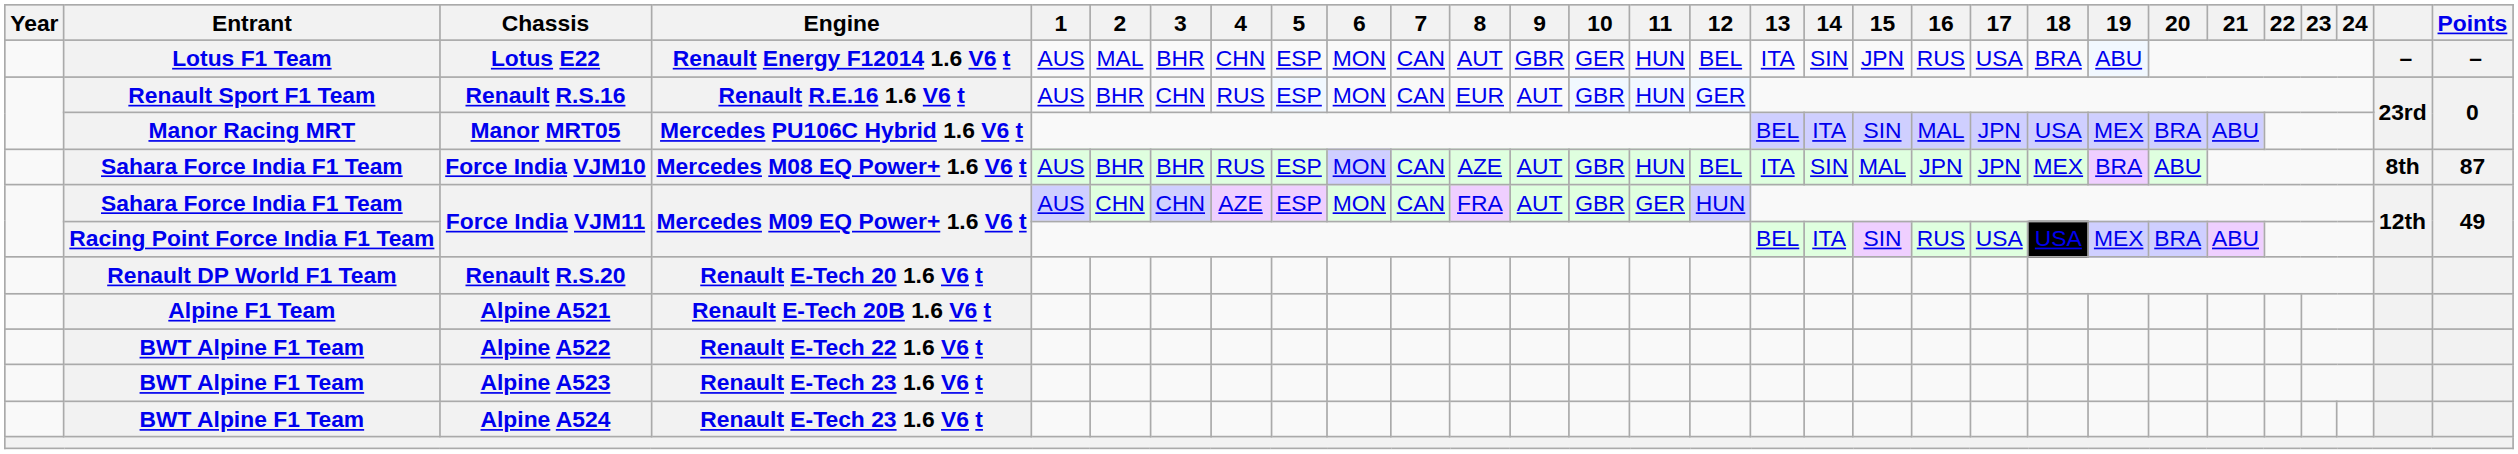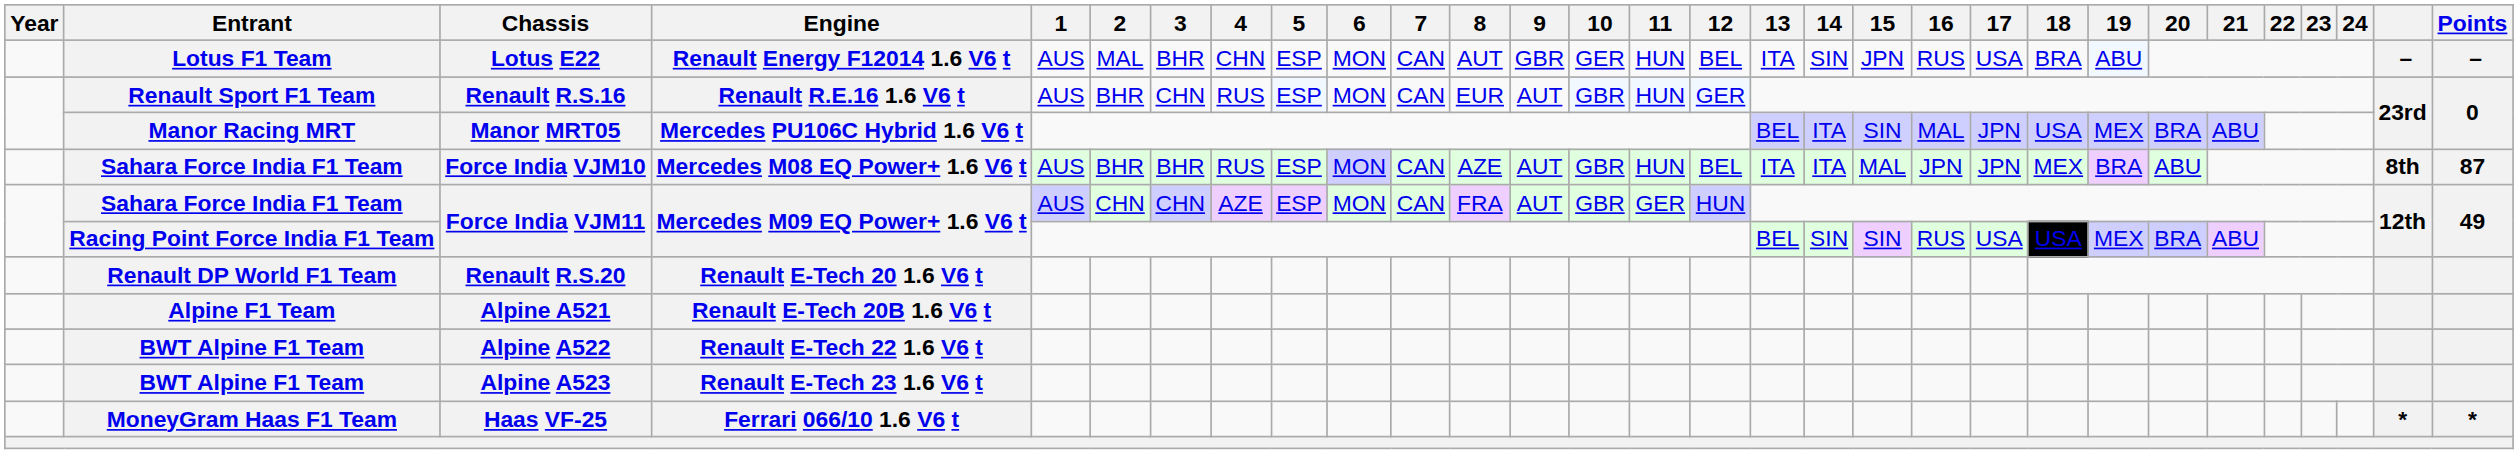 <table class="wikitable" style="font-size: 85%; text-align: center">
 <tr>
 <th>Year</th>
 <th>Entrant</th>
 <th>Chassis</th>
 <th>Engine</th>
 <th>1</th>
 <th>2</th>
 <th>3</th>
 <th>4</th>
 <th>5</th>
 <th>6</th>
 <th>7</th>
 <th>8</th>
 <th>9</th>
 <th>10</th>
 <th>11</th>
 <th>12</th>
 <th>13</th>
 <th>14</th>
 <th>15</th>
 <th>16</th>
 <th>17</th>
 <th>18</th>
 <th>19</th>
 <th>20</th>
 <th>21</th>
 <th>22</th>
 <th>23</th>
 <th>24</th>
 <th></th>
 <th><a href='#'>Points</a></th>
 </tr>
 <tr>
 <td></td>
 <th nowrap><a href='#'>Lotus F1 Team</a></th>
 <th nowrap><a href='#'>Lotus</a> <a href='#'>E22</a></th>
 <th nowrap><a href='#'>Renault</a> <a href='#'>Energy F12014</a> 1.6 <a href='#'>V6</a> <a href='#'>t</a></th>
 <td><a href='#'>AUS</a></td>
 <td><a href='#'>MAL</a></td>
 <td><a href='#'>BHR</a></td>
 <td><a href='#'>CHN</a></td>
 <td><a href='#'>ESP</a></td>
 <td><a href='#'>MON</a></td>
 <td><a href='#'>CAN</a></td>
 <td><a href='#'>AUT</a></td>
 <td><a href='#'>GBR</a></td>
 <td><a href='#'>GER</a></td>
 <td><a href='#'>HUN</a></td>
 <td><a href='#'>BEL</a></td>
 <td><a href='#'>ITA</a></td>
 <td><a href='#'>SIN</a></td>
 <td><a href='#'>JPN</a></td>
 <td><a href='#'>RUS</a></td>
 <td><a href='#'>USA</a></td>
 <td><a href='#'>BRA</a></td>
 <td style="background:#F1F8FF;"><a href='#'>ABU</a><br></td>
 <td colspan=5></td>
 <th> –</th>
 <th> –</th>
 </tr>
 <tr>
 <td id=2016R rowspan="2"></td>
 <th nowrap><a href='#'>Renault Sport F1 Team</a></th>
 <th nowrap><a href='#'>Renault</a> <a href='#'>R.S.16</a></th>
 <th nowrap><a href='#'>Renault</a> <a href='#'>R.E.16</a> 1.6 <a href='#'>V6</a> <a href='#'>t</a></th>
 <td><a href='#'>AUS</a></td>
 <td><a href='#'>BHR</a></td>
 <td><a href='#'>CHN</a></td>
 <td><a href='#'>RUS</a></td>
 <td style="background:#F1F8FF;"><a href='#'>ESP</a><br></td>
 <td><a href='#'>MON</a></td>
 <td><a href='#'>CAN</a></td>
 <td><a href='#'>EUR</a></td>
 <td><a href='#'>AUT</a></td>
 <td style="background:#F1F8FF;"><a href='#'>GBR</a><br></td>
 <td style="background:#F1F8FF;"><a href='#'>HUN</a><br></td>
 <td style="background:#F1F8FF;"><a href='#'>GER</a><br></td>
 <td colspan=12></td>
 <th rowspan="2">23rd</th>
 <th rowspan="2">0</th>
 </tr>
 <tr>
 <th nowrap><a href='#'>Manor Racing MRT</a></th>
 <th nowrap><a href='#'>Manor</a> <a href='#'>MRT05</a></th>
 <th nowrap><a href='#'>Mercedes</a> <a href='#'>PU106C Hybrid</a> 1.6 <a href='#'>V6</a> <a href='#'>t</a></th>
 <td colspan=12></td>
 <td style="background:#CFCFFF;"><a href='#'>BEL</a><br></td>
 <td style="background:#CFCFFF;"><a href='#'>ITA</a><br></td>
 <td style="background:#CFCFFF;"><a href='#'>SIN</a><br></td>
 <td style="background:#CFCFFF;"><a href='#'>MAL</a><br></td>
 <td style="background:#CFCFFF;"><a href='#'>JPN</a><br></td>
 <td style="background:#CFCFFF;"><a href='#'>USA</a><br></td>
 <td style="background:#CFCFFF;"><a href='#'>MEX</a><br></td>
 <td style="background:#CFCFFF;"><a href='#'>BRA</a><br></td>
 <td style="background:#CFCFFF;"><a href='#'>ABU</a><br></td>
 <td colspan=3></td>
 </tr>
 <tr>
 <td id=2017R></td>
 <th nowrap><a href='#'>Sahara Force India F1 Team</a></th>
 <th nowrap><a href='#'>Force India</a> <a href='#'>VJM10</a></th>
 <th nowrap><a href='#'>Mercedes</a> <a href='#'>M08 EQ Power+</a> 1.6 <a href='#'>V6</a> <a href='#'>t</a></th>
 <td style="background:#DFFFDF;"><a href='#'>AUS</a><br></td>
 <td style="background:#DFFFDF;"><a href='#'>BHR</a><br></td>
 <td style="background:#DFFFDF;"><a href='#'>BHR</a><br></td>
 <td style="background:#DFFFDF;"><a href='#'>RUS</a><br></td>
 <td style="background:#DFFFDF;"><a href='#'>ESP</a><br></td>
 <td style="background:#CFCFFF;"><a href='#'>MON</a><br></td>
 <td style="background:#DFFFDF;"><a href='#'>CAN</a><br></td>
 <td style="background:#DFFFDF;"><a href='#'>AZE</a><br></td>
 <td style="background:#DFFFDF;"><a href='#'>AUT</a><br></td>
 <td style="background:#DFFFDF;"><a href='#'>GBR</a><br></td>
 <td style="background:#DFFFDF;"><a href='#'>HUN</a><br></td>
 <td style="background:#DFFFDF;"><a href='#'>BEL</a><br></td>
 <td style="background:#DFFFDF;"><a href='#'>ITA</a><br></td>
-<td style="background:#DFFFDF;"><a href='#'>SIN</a><br></td>
+<td style="background:#DFFFDF;"><a href='#'>ITA</a><br></td>
 <td style="background:#DFFFDF;"><a href='#'>MAL</a><br></td>
 <td style="background:#DFFFDF;"><a href='#'>JPN</a><br></td>
 <td style="background:#DFFFDF;"><a href='#'>JPN</a><br></td>
 <td style="background:#DFFFDF;"><a href='#'>MEX</a><br></td>
 <td style="background:#EFCFFF;"><a href='#'>BRA</a><br></td>
 <td style="background:#DFFFDF;"><a href='#'>ABU</a><br></td>
 <td colspan=4></td>
 <th>8th</th>
 <th>87</th>
 </tr>
 <tr>
 <td id=2018R rowspan="2"></td>
 <th nowrap><a href='#'>Sahara Force India F1 Team</a></th>
 <th rowspan="2" nowrap><a href='#'>Force India</a> <a href='#'>VJM11</a></th>
 <th rowspan="2" nowrap><a href='#'>Mercedes</a> <a href='#'>M09 EQ Power+</a> 1.6 <a href='#'>V6</a> <a href='#'>t</a></th>
 <td style="background:#CFCFFF;"><a href='#'>AUS</a><br></td>
 <td style="background:#DFFFDF;"><a href='#'>CHN</a><br></td>
 <td style="background:#CFCFFF;"><a href='#'>CHN</a><br></td>
 <td style="background:#EFCFFF;"><a href='#'>AZE</a><br></td>
 <td style="background:#EFCFFF;"><a href='#'>ESP</a><br></td>
 <td style="background:#DFFFDF;"><a href='#'>MON</a><br></td>
 <td style="background:#DFFFDF;"><a href='#'>CAN</a><br></td>
 <td style="background:#EFCFFF;"><a href='#'>FRA</a><br></td>
 <td style="background:#DFFFDF;"><a href='#'>AUT</a><br></td>
 <td style="background:#DFFFDF;"><a href='#'>GBR</a><br></td>
 <td style="background:#DFFFDF;"><a href='#'>GER</a><br></td>
 <td style="background:#CFCFFF;"><a href='#'>HUN</a><br></td>
 <td colspan=12></td>
 <th rowspan="2">12th</th>
 <th rowspan="2">49</th>
 </tr>
 <tr>
 <th nowrap><a href='#'>Racing Point Force India F1 Team</a></th>
 <td colspan=12></td>
 <td style="background:#DFFFDF;"><a href='#'>BEL</a><br></td>
-<td style="background:#DFFFDF;"><a href='#'>ITA</a><br></td>
+<td style="background:#DFFFDF;"><a href='#'>SIN</a><br></td>
 <td style="background:#EFCFFF;"><a href='#'>SIN</a><br></td>
 <td style="background:#DFFFDF;"><a href='#'>RUS</a><br></td>
 <td style="background:#DFFFDF;"><a href='#'>USA</a><br></td>
 <td style="background:#000000; color:white"><a href='#'><span>USA</span></a><br></td>
 <td style="background:#CFCFFF;"><a href='#'>MEX</a><br></td>
 <td style="background:#CFCFFF;"><a href='#'>BRA</a><br></td>
 <td style="background:#EFCFFF;"><a href='#'>ABU</a><br></td>
 <td colspan=3></td>
 </tr>
 <tr>
 <td id=2020R></td>
 <th nowrap><a href='#'>Renault DP World F1 Team</a></th>
 <th nowrap><a href='#'>Renault</a> <a href='#'>R.S.20</a></th>
 <th nowrap><a href='#'>Renault</a> <a href='#'>E-Tech 20</a> 1.6 <a href='#'>V6</a> <a href='#'>t</a></th>
 <td></td>
 <td></td>
 <td></td>
 <td></td>
 <td></td>
 <td></td>
 <td></td>
 <td></td>
 <td></td>
 <td></td>
 <td></td>
 <td></td>
 <td></td>
 <td></td>
 <td></td>
 <td></td>
 <td></td>
 <td colspan=7></td>
 <th></th>
 <th></th>
 </tr>
 <tr>
 <td></td>
 <th nowrap><a href='#'>Alpine F1 Team</a></th>
 <th nowrap><a href='#'>Alpine A521</a></th>
 <th nowrap><a href='#'>Renault</a> <a href='#'>E-Tech 20B</a> 1.6 <a href='#'>V6</a> <a href='#'>t</a></th>
 <td></td>
 <td></td>
 <td></td>
 <td></td>
 <td></td>
 <td></td>
 <td></td>
 <td></td>
 <td></td>
 <td></td>
 <td></td>
 <td></td>
 <td></td>
 <td></td>
 <td></td>
 <td></td>
 <td></td>
 <td></td>
 <td></td>
 <td></td>
 <td></td>
 <td></td>
 <td colspan=2></td>
 <th></th>
 <th></th>
 </tr>
 <tr>
 <td id=2022R></td>
 <th nowrap><a href='#'>BWT Alpine F1 Team</a></th>
 <th nowrap><a href='#'>Alpine</a> <a href='#'>A522</a></th>
 <th nowrap><a href='#'>Renault</a> <a href='#'>E-Tech 22</a> 1.6 <a href='#'>V6</a> <a href='#'>t</a></th>
 <td></td>
 <td></td>
 <td></td>
 <td></td>
 <td></td>
 <td></td>
 <td></td>
 <td></td>
 <td></td>
 <td></td>
 <td></td>
 <td></td>
 <td></td>
 <td></td>
 <td></td>
 <td></td>
 <td></td>
 <td></td>
 <td></td>
 <td></td>
 <td></td>
 <td></td>
 <td colspan=2></td>
 <th></th>
 <th></th>
 </tr>
 <tr>
 <td id=2023R></td>
 <th nowrap><a href='#'>BWT Alpine F1 Team</a></th>
 <th nowrap><a href='#'>Alpine</a> <a href='#'>A523</a></th>
 <th nowrap><a href='#'>Renault</a> <a href='#'>E-Tech 23</a> 1.6 <a href='#'>V6</a> <a href='#'>t</a></th>
 <td></td>
 <td></td>
 <td></td>
 <td></td>
 <td></td>
 <td></td>
 <td></td>
 <td></td>
 <td></td>
 <td></td>
 <td></td>
 <td></td>
 <td></td>
 <td></td>
 <td></td>
 <td></td>
 <td></td>
 <td></td>
 <td></td>
 <td></td>
 <td></td>
 <td></td>
 <td colspan=2></td>
 <th></th>
 <th></th>
 </tr>
 <tr>
-<td id=2024R></td>
-<th nowrap><a href='#'>BWT Alpine F1 Team</a></th>
-<th nowrap><a href='#'>Alpine</a> <a href='#'>A524</a></th>
-<th nowrap><a href='#'>Renault</a> <a href='#'>E-Tech 23</a> 1.6 <a href='#'>V6</a> <a href='#'>t</a></th>
+<td id=2025R></td>
+<th><a href='#'>MoneyGram Haas F1 Team</a></th>
+<th><a href='#'>Haas</a> <a href='#'>VF-25</a></th>
+<th><a href='#'>Ferrari</a> <a href='#'>066/10</a> 1.6 <a href='#'>V6</a> <a href='#'>t</a></th>
 <td></td>
 <td></td>
 <td></td>
 <td></td>
 <td></td>
 <td></td>
 <td></td>
 <td></td>
 <td></td>
 <td></td>
 <td></td>
 <td></td>
 <td></td>
 <td></td>
 <td></td>
 <td></td>
 <td></td>
 <td></td>
 <td></td>
 <td></td>
 <td></td>
 <td></td>
 <td></td>
 <td></td>
-<th></th>
-<th></th>
+<th>*</th>
+<th>*</th>
 </tr>
 <tr>
 <th colspan="30"></th>
 </tr>
 </table>
